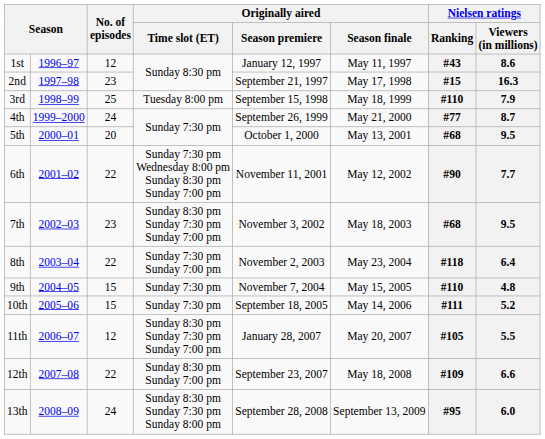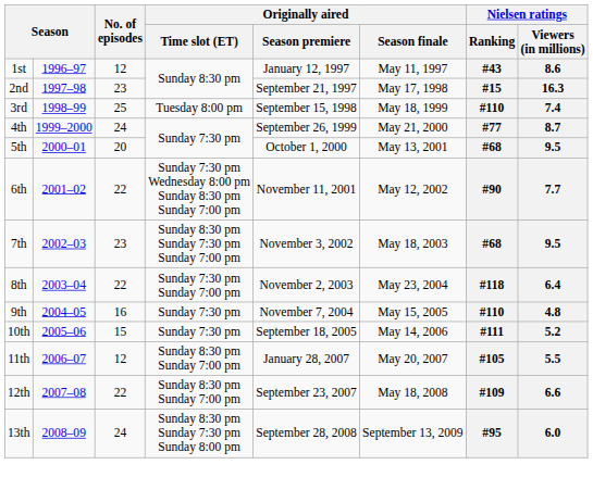 <table class="wikitable" style="text-align:center;">
 <tr>
 <th rowspan="2" colspan="2">Season</th>
 <th rowspan="2">No. of<br>episodes</th>
 <th colspan="3">Originally aired</th>
 <th colspan="2"><a href='#'>Nielsen ratings</a></th>
 </tr>
 <tr>
 <th>Time slot (ET)</th>
 <th>Season premiere</th>
 <th>Season finale</th>
 <th>Ranking</th>
 <th>Viewers<br>(in millions)</th>
 </tr>
 <tr>
 <td>1st</td>
 <td><a href='#'>1996–97</a></td>
 <td>12</td>
 <td rowspan="2">Sunday 8:30 pm</td>
 <td>January 12, 1997</td>
 <td>May 11, 1997</td>
 <th>#43</th>
 <th>8.6</th>
 </tr>
 <tr style="background:#f9f9f9;">
 <td>2nd</td>
 <td><a href='#'>1997–98</a></td>
 <td>23</td>
 <td>September 21, 1997</td>
 <td>May 17, 1998</td>
 <th>#15</th>
 <th>16.3</th>
 </tr>
 <tr style="background:#f9f9f9;">
 <td>3rd</td>
 <td><a href='#'>1998–99</a></td>
 <td>25</td>
 <td>Tuesday 8:00 pm</td>
 <td>September 15, 1998</td>
 <td>May 18, 1999</td>
 <th>#110</th>
-<th>7.9</th>
+<th>7.4</th>
 </tr>
 <tr style="background:#f9f9f9;">
 <td>4th</td>
 <td><a href='#'>1999–2000</a></td>
 <td>24</td>
 <td rowspan="2">Sunday 7:30 pm</td>
 <td>September 26, 1999</td>
 <td>May 21, 2000</td>
 <th>#77</th>
 <th>8.7</th>
 </tr>
 <tr style="background:#f9f9f9;">
 <td>5th</td>
 <td><a href='#'>2000–01</a></td>
 <td>20</td>
 <td>October 1, 2000</td>
 <td>May 13, 2001</td>
 <th>#68</th>
 <th>9.5</th>
 </tr>
 <tr style="background:#f9f9f9;">
 <td>6th</td>
 <td><a href='#'>2001–02</a></td>
 <td>22</td>
 <td>Sunday 7:30 pm <br>Wednesday 8:00 pm <br>Sunday 8:30 pm <br>Sunday 7:00 pm </td>
 <td>November 11, 2001</td>
 <td>May 12, 2002</td>
 <th>#90</th>
 <th>7.7</th>
 </tr>
 <tr style="background:#f9f9f9;">
 <td>7th</td>
 <td><a href='#'>2002–03</a></td>
 <td>23</td>
 <td>Sunday 8:30 pm <br>Sunday 7:30 pm <br>Sunday 7:00 pm </td>
 <td>November 3, 2002</td>
 <td>May 18, 2003</td>
 <th>#68</th>
 <th>9.5</th>
 </tr>
 <tr style="background:#f9f9f9;">
 <td>8th</td>
 <td><a href='#'>2003–04</a></td>
 <td>22</td>
 <td>Sunday 7:30 pm <br>Sunday 7:00 pm </td>
 <td>November 2, 2003</td>
 <td>May 23, 2004</td>
 <th>#118</th>
 <th>6.4</th>
 </tr>
 <tr style="background:#f9f9f9;">
 <td>9th</td>
 <td><a href='#'>2004–05</a></td>
-<td>15</td>
+<td>16</td>
 <td>Sunday 7:30 pm</td>
 <td>November 7, 2004</td>
 <td>May 15, 2005</td>
 <th>#110</th>
 <th>4.8</th>
 </tr>
 <tr style="background:#f9f9f9;">
 <td>10th</td>
 <td><a href='#'>2005–06</a></td>
 <td>15</td>
 <td>Sunday 7:30 pm</td>
 <td>September 18, 2005</td>
 <td>May 14, 2006</td>
 <th>#111</th>
 <th>5.2</th>
 </tr>
 <tr style="background:#f9f9f9;">
 <td>11th</td>
 <td><a href='#'>2006–07</a></td>
 <td>12</td>
-<td>Sunday 8:30 pm <br>Sunday 7:30 pm <br>Sunday 7:00 pm </td>
+<td>Sunday 8:30 pm <br>Sunday 7:00 pm </td>
 <td>January 28, 2007</td>
 <td>May 20, 2007</td>
 <th>#105</th>
 <th>5.5</th>
 </tr>
 <tr style="background:#f9f9f9;">
 <td>12th</td>
 <td><a href='#'>2007–08</a></td>
 <td>22</td>
 <td>Sunday 8:30 pm <br>Sunday 7:00 pm </td>
 <td>September 23, 2007</td>
 <td>May 18, 2008</td>
 <th>#109</th>
 <th>6.6</th>
 </tr>
 <tr style="background:#f9f9f9;">
 <td>13th</td>
 <td><a href='#'>2008–09</a></td>
 <td>24</td>
 <td>Sunday 8:30 pm <br>Sunday 7:30 pm <br>Sunday 8:00 pm </td>
 <td>September 28, 2008</td>
 <td>September 13, 2009</td>
 <th>#95</th>
 <th>6.0</th>
 </tr>
 </table>
